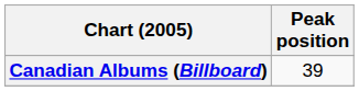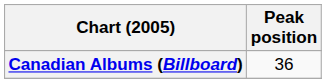 <table class="wikitable sortable plainrowheaders">
 <tr>
 <th>Chart (2005)</th>
 <th>Peak<br>position</th>
 </tr>
 <tr>
 </tr>
 <tr>
 <th scope="row"><a href='#'>Canadian Albums</a> (<a href='#'><em>Billboard</em></a>)</th>
-<td style="text-align:center">39</td>
+<td style="text-align:center">36</td>
 </tr>
 <tr>
 </tr>
 <tr>
 </tr>
 <tr>
 </tr>
 <tr>
 </tr>
 <tr>
 </tr>
 </table>
